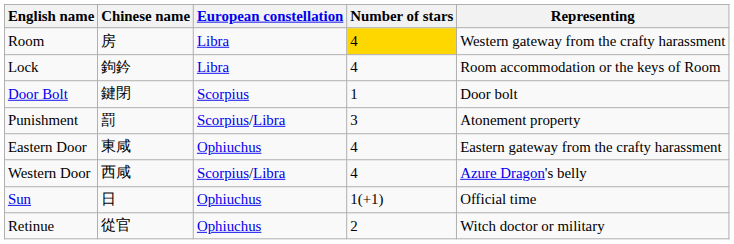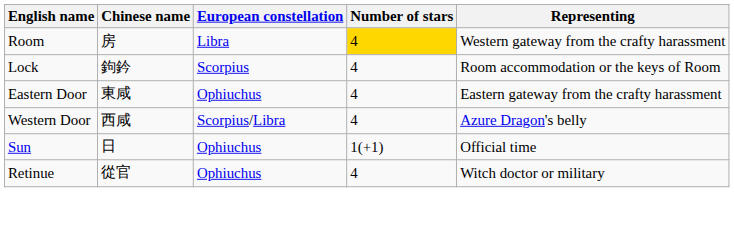 <table class="wikitable">
 <tr>
 <th>English name</th>
 <th>Chinese name</th>
 <th><a href='#'>European constellation</a></th>
 <th>Number of stars</th>
 <th>Representing</th>
 </tr>
 <tr>
 <td>Room</td>
 <td>房</td>
 <td><a href='#'>Libra</a></td>
 <td style="background: gold;">4</td>
 <td>Western gateway from the crafty harassment</td>
 </tr>
 <tr>
 <td>Lock</td>
 <td>鉤鈐</td>
-<td><a href='#'>Libra</a></td>
+<td><a href='#'>Scorpius</a></td>
 <td>4</td>
 <td>Room accommodation or the keys of Room</td>
-</tr>
-<tr>
-<td><a href='#'>Door Bolt</a></td>
-<td>鍵閉</td>
-<td><a href='#'>Scorpius</a></td>
-<td>1</td>
-<td>Door bolt</td>
-</tr>
-<tr>
-<td>Punishment</td>
-<td>罰</td>
-<td><a href='#'>Scorpius</a>/<a href='#'>Libra</a></td>
-<td>3</td>
-<td>Atonement property</td>
 </tr>
 <tr>
 <td>Eastern Door</td>
 <td>東咸</td>
 <td><a href='#'>Ophiuchus</a></td>
 <td>4</td>
 <td>Eastern gateway from the crafty harassment</td>
 </tr>
 <tr>
 <td>Western Door</td>
 <td>西咸</td>
 <td><a href='#'>Scorpius</a>/<a href='#'>Libra</a></td>
 <td>4</td>
 <td><a href='#'>Azure Dragon</a>'s belly</td>
 </tr>
 <tr>
 <td><a href='#'>Sun</a></td>
 <td>日</td>
 <td><a href='#'>Ophiuchus</a></td>
 <td>1(+1)</td>
 <td>Official time</td>
 </tr>
 <tr>
 <td>Retinue</td>
 <td>從官</td>
 <td><a href='#'>Ophiuchus</a></td>
-<td>2</td>
+<td>4</td>
 <td>Witch doctor or military</td>
 </tr>
 </table>
